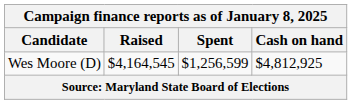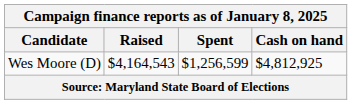 <table class="wikitable sortable">
 <tr>
 <th colspan=4>Campaign finance reports as of January 8, 2025</th>
 </tr>
 <tr style="text-align:center;">
 <th>Candidate</th>
 <th>Raised</th>
 <th>Spent</th>
 <th>Cash on hand</th>
 </tr>
 <tr>
 <td>Wes Moore (D) </td>
-<td>$4,164,545</td>
+<td>$4,164,543</td>
 <td>$1,256,599</td>
 <td>$4,812,925</td>
 </tr>
 <tr>
 <th colspan="4"><small>Source: Maryland State Board of Elections</small></th>
 </tr>
 </table>
